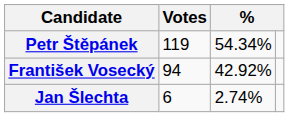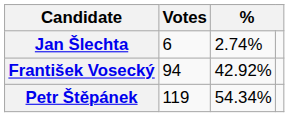 <table class="wikitable">
 <tr>
 <th>Candidate</th>
 <th>Votes</th>
 <th colspan=2>%</th>
 </tr>
 <tr>
-<th><a href='#'>Petr Štěpánek</a></th>
-<td>119</td>
-<td>54.34%</td>
+<th><a href='#'>Jan Šlechta</a></th>
+<td>6</td>
+<td>2.74%</td>
 <td></td>
 </tr>
 <tr>
 <th><a href='#'>František Vosecký</a></th>
 <td>94</td>
 <td>42.92%</td>
 <td></td>
 </tr>
 <tr>
-<th><a href='#'>Jan Šlechta</a></th>
-<td>6</td>
-<td>2.74%</td>
+<th><a href='#'>Petr Štěpánek</a></th>
+<td>119</td>
+<td>54.34%</td>
 <td></td>
 </tr>
 </table>
